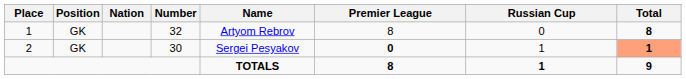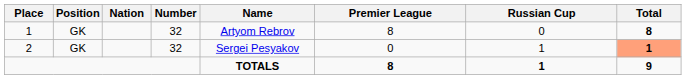 <table class="wikitable" style="font-size: 95%; text-align: center;">
 <tr>
 <th width=60>Place</th>
 <th width=60>Position</th>
 <th width=60>Nation</th>
 <th width=60>Number</th>
 <th width=150>Name</th>
 <th width=200>Premier League</th>
 <th width=200>Russian Cup</th>
 <th width=80><strong>Total</strong></th>
 </tr>
 <tr>
 <td>1</td>
 <td>GK</td>
 <td></td>
 <td>32</td>
 <td><a href='#'>Artyom Rebrov</a></td>
 <td>8</td>
 <td>0</td>
 <td><strong>8</strong></td>
 </tr>
 <tr>
 <td>2</td>
 <td>GK</td>
 <td></td>
-<td>30</td>
+<td>32</td>
 <td><a href='#'>Sergei Pesyakov</a></td>
-<td><strong>0</strong></td>
+<td>0</td>
 <td>1</td>
 <td style="background: lightsalmon;"><strong>1</strong></td>
 </tr>
 <tr>
 <td colspan="4"></td>
 <td><strong>TOTALS</strong></td>
 <td><strong>8</strong></td>
 <td><strong>1</strong></td>
 <td><strong>9</strong></td>
 </tr>
 </table>
